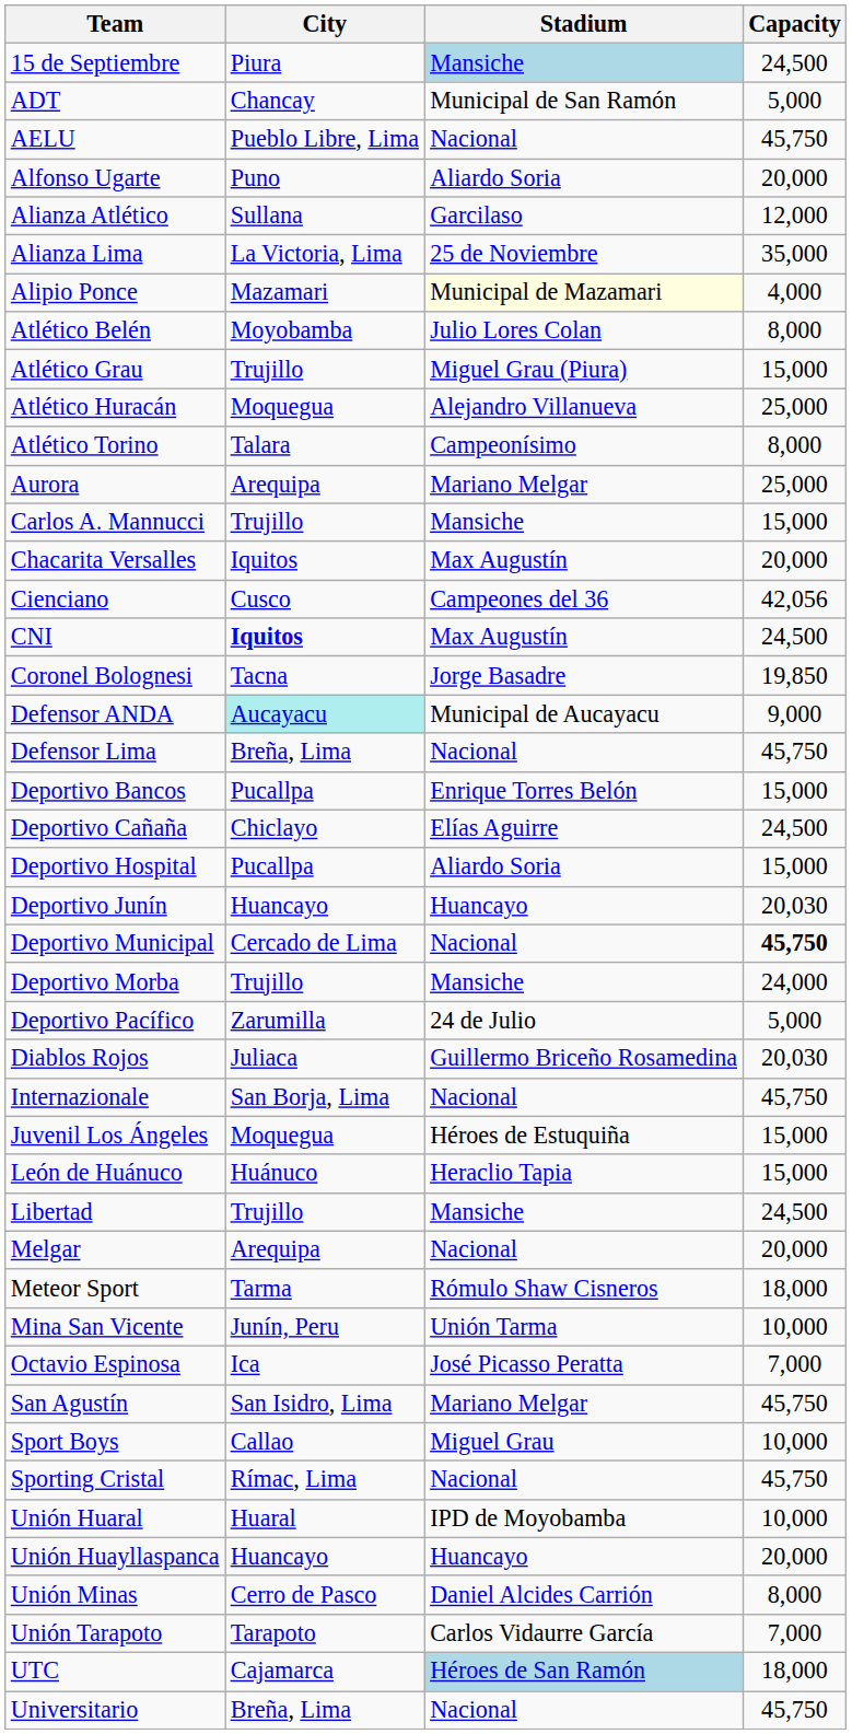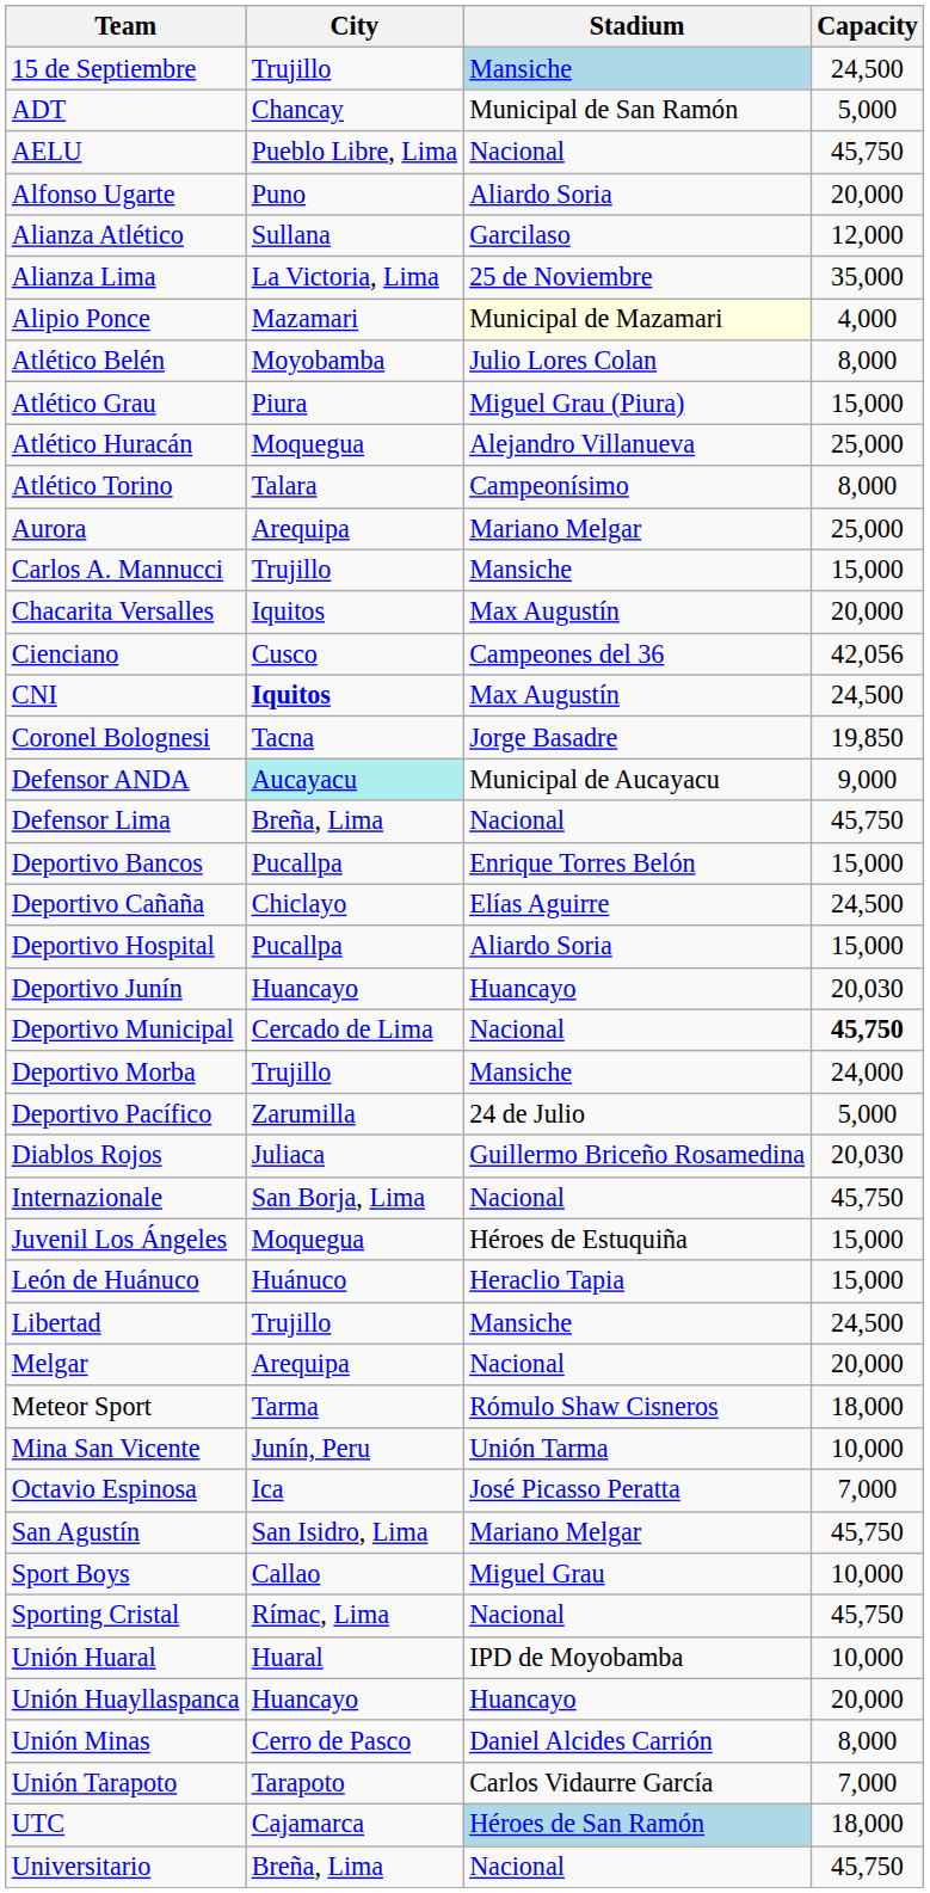 <table class="wikitable sortable">
 <tr>
 <th>Team</th>
 <th>City</th>
 <th>Stadium</th>
 <th>Capacity</th>
 </tr>
 <tr>
 <td><a href='#'>15 de Septiembre</a></td>
-<td><a href='#'>Piura</a></td>
+<td><a href='#'>Trujillo</a></td>
 <td style="background: lightblue;"><a href='#'>Mansiche</a></td>
 <td align="center">24,500</td>
 </tr>
 <tr>
 <td><a href='#'>ADT</a></td>
 <td><a href='#'>Chancay</a></td>
 <td>Municipal de San Ramón</td>
 <td align="center">5,000</td>
 </tr>
 <tr>
 <td><a href='#'>AELU</a></td>
 <td><a href='#'>Pueblo Libre</a>, <a href='#'>Lima</a></td>
 <td><a href='#'>Nacional</a></td>
 <td align="center">45,750</td>
 </tr>
 <tr>
 <td><a href='#'>Alfonso Ugarte</a></td>
 <td><a href='#'>Puno</a></td>
 <td><a href='#'>Aliardo Soria</a></td>
 <td align="center">20,000</td>
 </tr>
 <tr>
 <td><a href='#'>Alianza Atlético</a></td>
 <td><a href='#'>Sullana</a></td>
 <td><a href='#'>Garcilaso</a></td>
 <td align="center">12,000</td>
 </tr>
 <tr>
 <td><a href='#'>Alianza Lima</a></td>
 <td><a href='#'>La Victoria</a>, <a href='#'>Lima</a></td>
 <td><a href='#'>25 de Noviembre</a></td>
 <td align="center">35,000</td>
 </tr>
 <tr>
 <td><a href='#'>Alipio Ponce</a></td>
 <td><a href='#'>Mazamari</a></td>
 <td style="background: lightyellow;">Municipal de Mazamari</td>
 <td align="center">4,000</td>
 </tr>
 <tr>
 <td><a href='#'>Atlético Belén</a></td>
 <td><a href='#'>Moyobamba</a></td>
 <td><a href='#'>Julio Lores Colan</a></td>
 <td align="center">8,000</td>
 </tr>
 <tr>
 <td><a href='#'>Atlético Grau</a></td>
-<td><a href='#'>Trujillo</a></td>
+<td><a href='#'>Piura</a></td>
 <td><a href='#'>Miguel Grau (Piura)</a></td>
 <td align="center">15,000</td>
 </tr>
 <tr>
 <td><a href='#'>Atlético Huracán</a></td>
 <td><a href='#'>Moquegua</a></td>
 <td><a href='#'>Alejandro Villanueva</a></td>
 <td align="center">25,000</td>
 </tr>
 <tr>
 <td><a href='#'>Atlético Torino</a></td>
 <td><a href='#'>Talara</a></td>
 <td><a href='#'>Campeonísimo</a></td>
 <td align="center">8,000</td>
 </tr>
 <tr>
 <td><a href='#'>Aurora</a></td>
 <td><a href='#'>Arequipa</a></td>
 <td><a href='#'>Mariano Melgar</a></td>
 <td align="center">25,000</td>
 </tr>
 <tr>
 <td><a href='#'>Carlos A. Mannucci</a></td>
 <td><a href='#'>Trujillo</a></td>
 <td><a href='#'>Mansiche</a></td>
 <td align="center">15,000</td>
 </tr>
 <tr>
 <td><a href='#'>Chacarita Versalles</a></td>
 <td><a href='#'>Iquitos</a></td>
 <td><a href='#'>Max Augustín</a></td>
 <td align="center">20,000</td>
 </tr>
 <tr>
 <td><a href='#'>Cienciano</a></td>
 <td><a href='#'>Cusco</a></td>
 <td><a href='#'>Campeones del 36</a></td>
 <td align="center">42,056</td>
 </tr>
 <tr>
 <td><a href='#'>CNI</a></td>
 <td><strong><a href='#'>Iquitos</a></strong></td>
 <td><a href='#'>Max Augustín</a></td>
 <td align="center">24,500</td>
 </tr>
 <tr>
 <td><a href='#'>Coronel Bolognesi</a></td>
 <td><a href='#'>Tacna</a></td>
 <td><a href='#'>Jorge Basadre</a></td>
 <td align="center">19,850</td>
 </tr>
 <tr>
 <td><a href='#'>Defensor ANDA</a></td>
 <td style="background: paleturquoise;"><a href='#'>Aucayacu</a></td>
 <td>Municipal de Aucayacu</td>
 <td align="center">9,000</td>
 </tr>
 <tr>
 <td><a href='#'>Defensor Lima</a></td>
 <td><a href='#'>Breña</a>, <a href='#'>Lima</a></td>
 <td><a href='#'>Nacional</a></td>
 <td align="center">45,750</td>
 </tr>
 <tr>
 <td><a href='#'>Deportivo Bancos</a></td>
 <td><a href='#'>Pucallpa</a></td>
 <td><a href='#'>Enrique Torres Belón</a></td>
 <td align="center">15,000</td>
 </tr>
 <tr>
 <td><a href='#'>Deportivo Cañaña</a></td>
 <td><a href='#'>Chiclayo</a></td>
 <td><a href='#'>Elías Aguirre</a></td>
 <td style="text-align:center;">24,500</td>
 </tr>
 <tr>
 <td><a href='#'>Deportivo Hospital</a></td>
 <td><a href='#'>Pucallpa</a></td>
 <td><a href='#'>Aliardo Soria</a></td>
 <td align="center">15,000</td>
 </tr>
 <tr>
 <td><a href='#'>Deportivo Junín</a></td>
 <td><a href='#'>Huancayo</a></td>
 <td><a href='#'>Huancayo</a></td>
 <td align="center">20,030</td>
 </tr>
 <tr>
 <td><a href='#'>Deportivo Municipal</a></td>
 <td><a href='#'>Cercado de Lima</a></td>
 <td><a href='#'>Nacional</a></td>
 <td align="center"><strong>45,750</strong></td>
 </tr>
 <tr>
 <td><a href='#'>Deportivo Morba</a></td>
 <td><a href='#'>Trujillo</a></td>
 <td><a href='#'>Mansiche</a></td>
 <td align="center">24,000</td>
 </tr>
 <tr>
 <td><a href='#'>Deportivo Pacífico</a></td>
 <td><a href='#'>Zarumilla</a></td>
 <td>24 de Julio</td>
 <td style="text-align:center;">5,000</td>
 </tr>
 <tr>
 <td><a href='#'>Diablos Rojos</a></td>
 <td><a href='#'>Juliaca</a></td>
 <td><a href='#'>Guillermo Briceño Rosamedina</a></td>
 <td align="center">20,030</td>
 </tr>
 <tr>
 <td><a href='#'>Internazionale</a></td>
 <td><a href='#'>San Borja</a>, <a href='#'>Lima</a></td>
 <td><a href='#'>Nacional</a></td>
 <td align="center">45,750</td>
 </tr>
 <tr>
 <td><a href='#'>Juvenil Los Ángeles</a></td>
 <td><a href='#'>Moquegua</a></td>
 <td>Héroes de Estuquiña</td>
 <td align="center">15,000</td>
 </tr>
 <tr>
 <td><a href='#'>León de Huánuco</a></td>
 <td><a href='#'>Huánuco</a></td>
 <td><a href='#'>Heraclio Tapia</a></td>
 <td align="center">15,000</td>
 </tr>
 <tr>
 <td><a href='#'>Libertad</a></td>
 <td><a href='#'>Trujillo</a></td>
 <td><a href='#'>Mansiche</a></td>
 <td align="center">24,500</td>
 </tr>
 <tr>
 <td><a href='#'>Melgar</a></td>
 <td><a href='#'>Arequipa</a></td>
 <td><a href='#'>Nacional</a></td>
 <td align="center">20,000</td>
 </tr>
 <tr>
 <td>Meteor Sport</td>
 <td><a href='#'>Tarma</a></td>
 <td><a href='#'>Rómulo Shaw Cisneros</a></td>
 <td align="center">18,000</td>
 </tr>
 <tr>
 <td><a href='#'>Mina San Vicente</a></td>
 <td><a href='#'>Junín, Peru</a></td>
 <td><a href='#'>Unión Tarma</a></td>
 <td align="center">10,000</td>
 </tr>
 <tr>
 <td><a href='#'>Octavio Espinosa</a></td>
 <td><a href='#'>Ica</a></td>
 <td><a href='#'>José Picasso Peratta</a></td>
 <td align="center">7,000</td>
 </tr>
 <tr>
 <td><a href='#'>San Agustín</a></td>
 <td><a href='#'>San Isidro</a>, <a href='#'>Lima</a></td>
 <td><a href='#'>Mariano Melgar</a></td>
 <td align="center">45,750</td>
 </tr>
 <tr>
 <td><a href='#'>Sport Boys</a></td>
 <td><a href='#'>Callao</a></td>
 <td><a href='#'>Miguel Grau</a></td>
 <td align="center">10,000</td>
 </tr>
 <tr>
 <td><a href='#'>Sporting Cristal</a></td>
 <td><a href='#'>Rímac</a>, <a href='#'>Lima</a></td>
 <td><a href='#'>Nacional</a></td>
 <td align="center">45,750</td>
 </tr>
 <tr>
 <td><a href='#'>Unión Huaral</a></td>
 <td><a href='#'>Huaral</a></td>
 <td>IPD de Moyobamba</td>
 <td align="center">10,000</td>
 </tr>
 <tr>
 <td><a href='#'>Unión Huayllaspanca</a></td>
 <td><a href='#'>Huancayo</a></td>
 <td><a href='#'>Huancayo</a></td>
 <td align="center">20,000</td>
 </tr>
 <tr>
 <td><a href='#'>Unión Minas</a></td>
 <td><a href='#'>Cerro de Pasco</a></td>
 <td><a href='#'>Daniel Alcides Carrión</a></td>
 <td align="center">8,000</td>
 </tr>
 <tr>
 <td><a href='#'>Unión Tarapoto</a></td>
 <td><a href='#'>Tarapoto</a></td>
 <td>Carlos Vidaurre García</td>
 <td align="center">7,000</td>
 </tr>
 <tr>
 <td><a href='#'>UTC</a></td>
 <td><a href='#'>Cajamarca</a></td>
 <td style="background: lightblue;"><a href='#'>Héroes de San Ramón</a></td>
 <td align="center">18,000</td>
 </tr>
 <tr>
 <td><a href='#'>Universitario</a></td>
 <td><a href='#'>Breña</a>, <a href='#'>Lima</a></td>
 <td><a href='#'>Nacional</a></td>
 <td align="center">45,750</td>
 </tr>
 </table>
